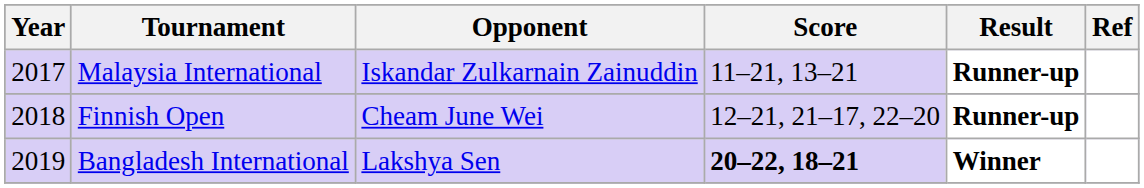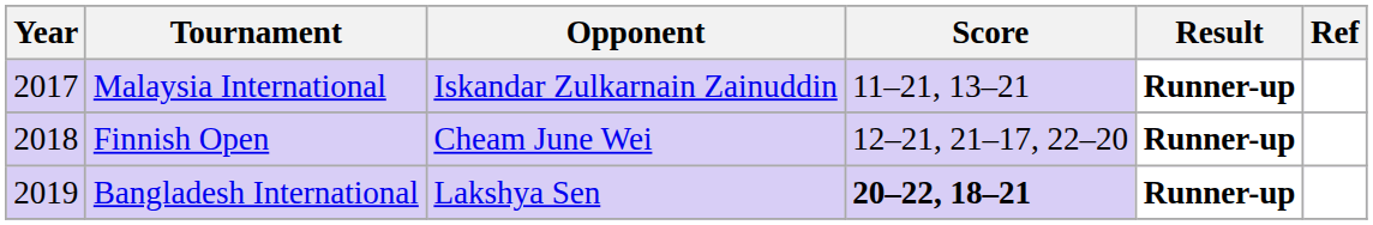 <table class="sortable wikitable" style="font-size: 95%;">
 <tr>
 <th>Year</th>
 <th>Tournament</th>
 <th>Opponent</th>
 <th>Score</th>
 <th>Result</th>
 <th>Ref</th>
 </tr>
 <tr style="background:#D8CEF6">
 <td align="center">2017</td>
 <td align="left"><a href='#'>Malaysia International</a></td>
 <td align="left"> <a href='#'>Iskandar Zulkarnain Zainuddin</a></td>
 <td align="left">11–21, 13–21</td>
 <td style="text-align:left; background:white"> <strong>Runner-up</strong></td>
 <td style="text-align:center; background:white"></td>
 </tr>
 <tr style="background:#D8CEF6">
 <td align="center">2018</td>
 <td align="left"><a href='#'>Finnish Open</a></td>
 <td align="left"> <a href='#'>Cheam June Wei</a></td>
 <td align="left">12–21, 21–17, 22–20</td>
 <td style="text-align:left; background:white"> <strong>Runner-up</strong></td>
 <td style="text-align:center; background:white"></td>
 </tr>
 <tr style="background:#D8CEF6">
 <td align="center">2019</td>
 <td align="left"><a href='#'>Bangladesh International</a></td>
 <td align="left"> <a href='#'>Lakshya Sen</a></td>
 <td align="left"><strong>20–22, 18–21</strong></td>
-<td style="text-align:left; background:white"> <strong>Winner</strong></td>
+<td style="text-align:left; background:white"> <strong>Runner-up</strong></td>
 <td style="text-align:center; background:white"></td>
 </tr>
 </table>
